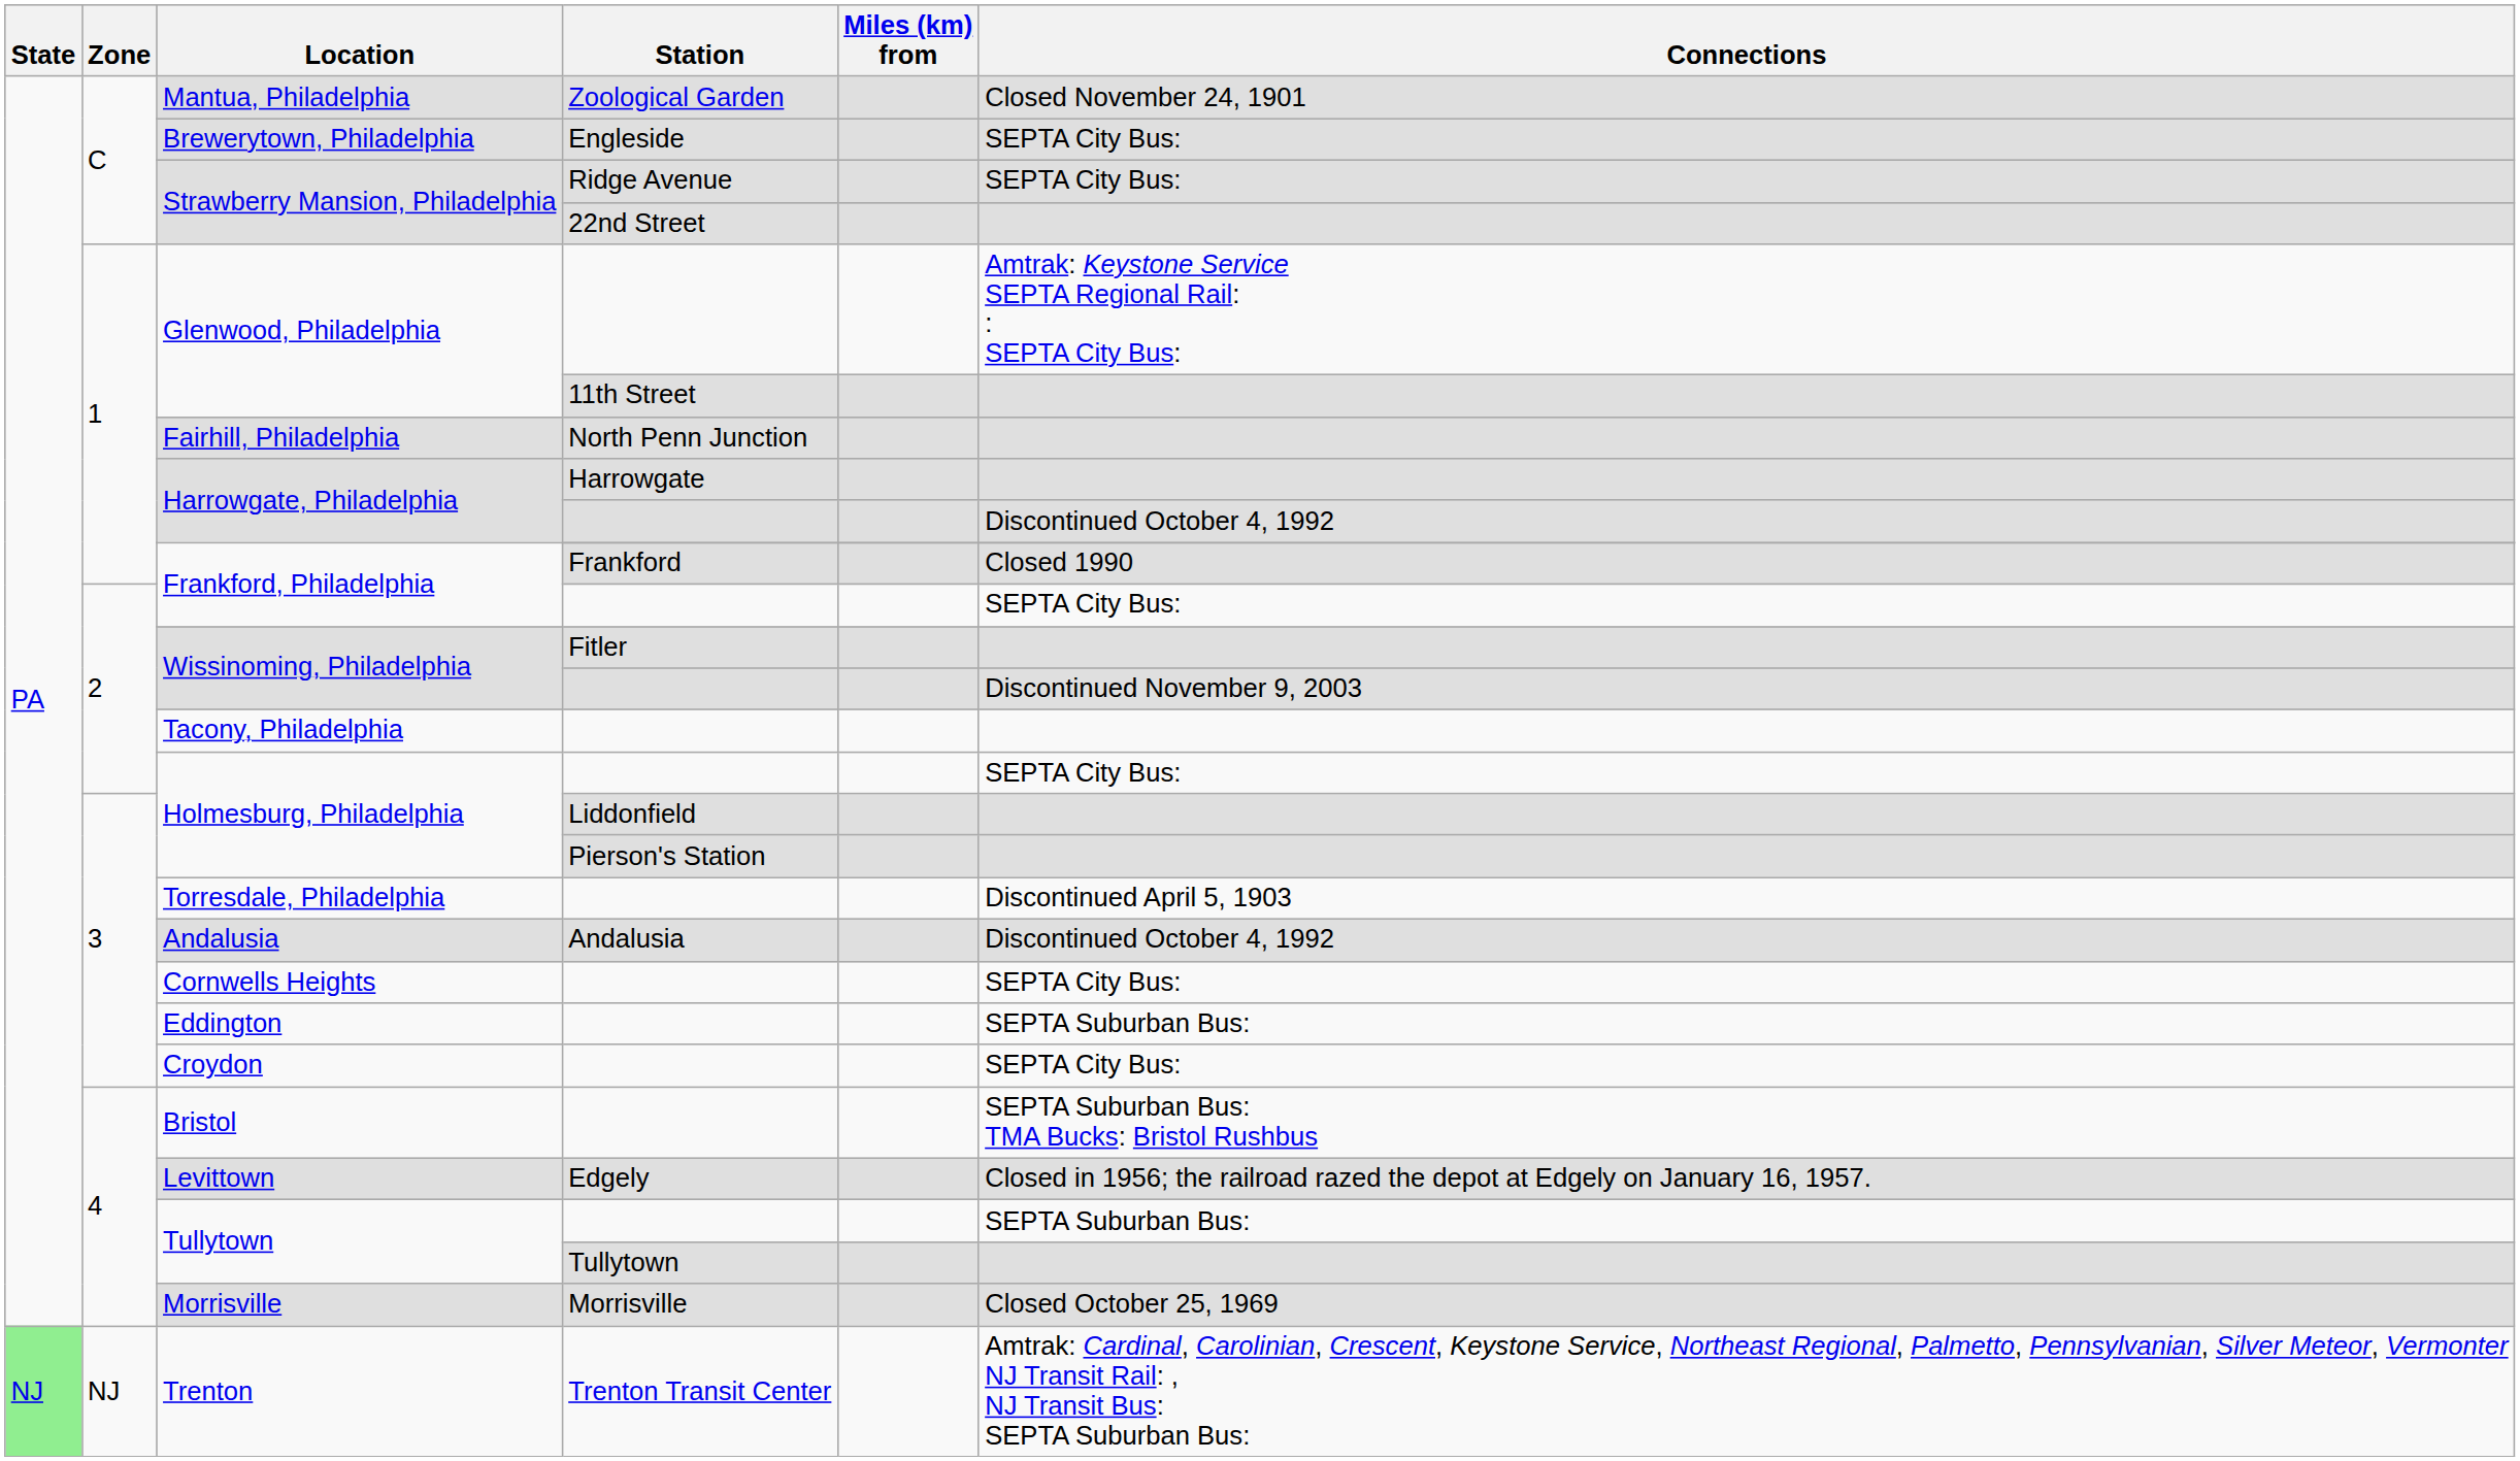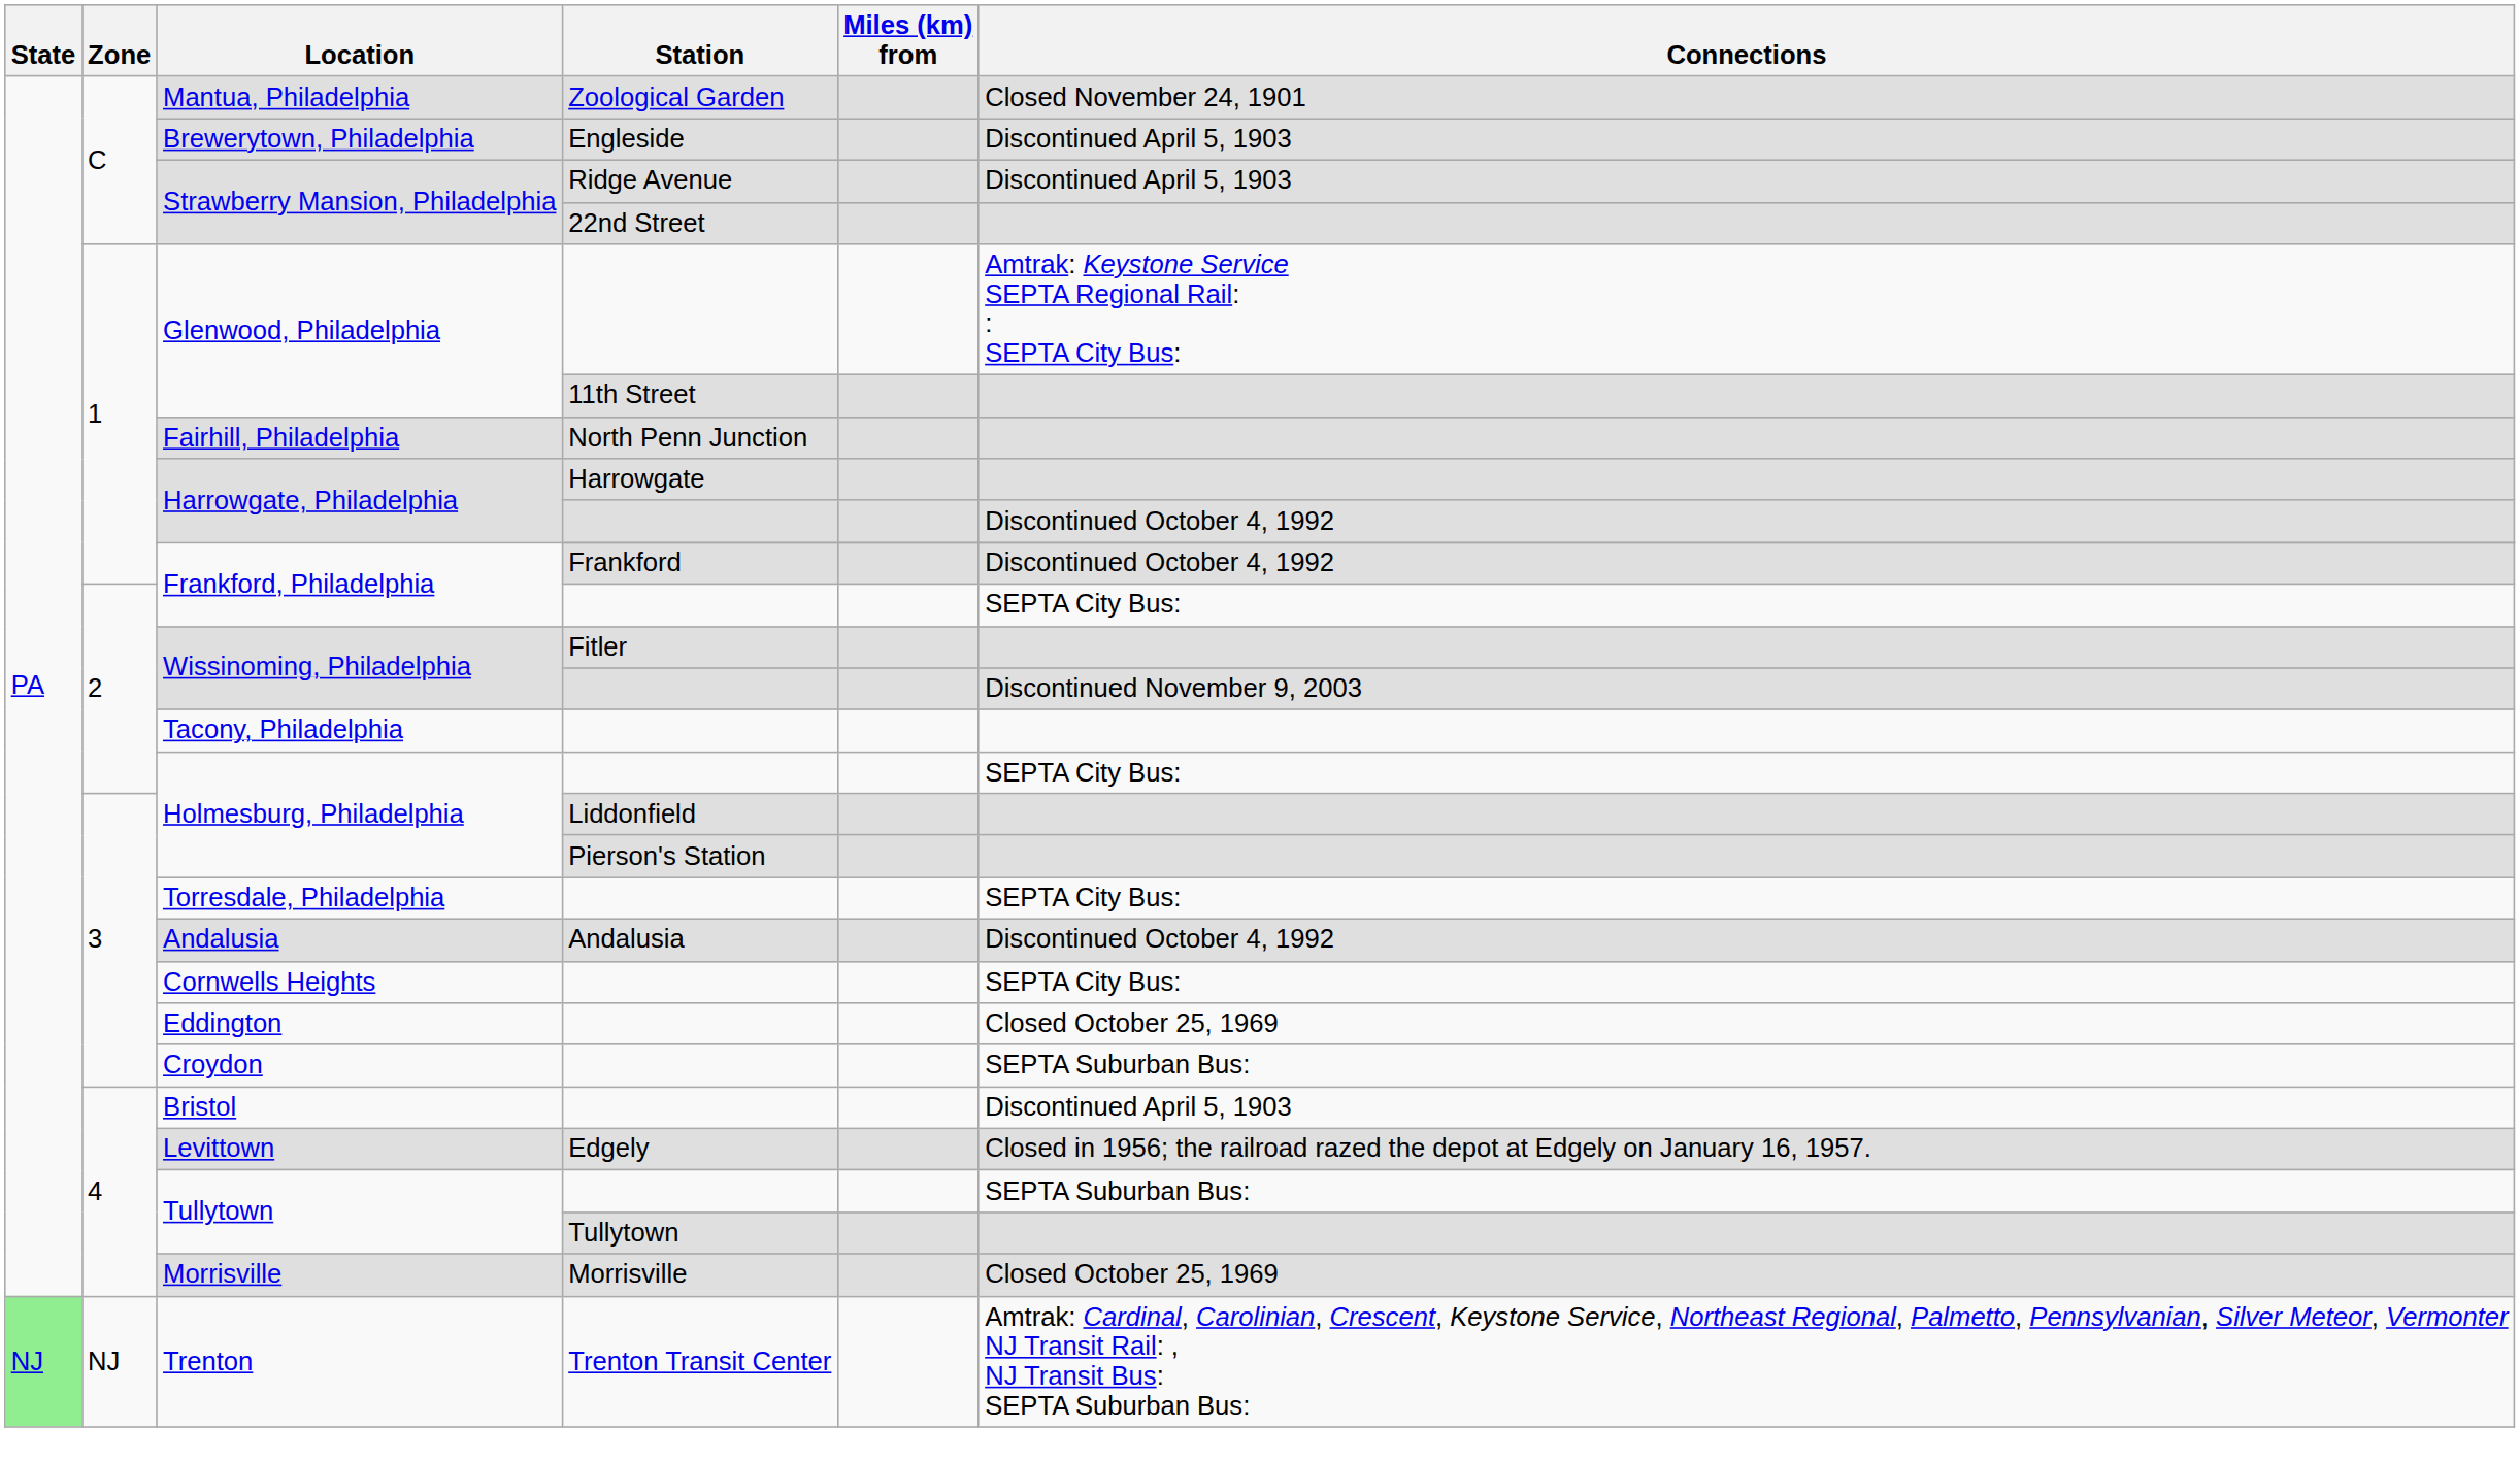 <table class="wikitable">
 <tr style="vertical-align:bottom;"|>
 <th>State</th>
 <th>Zone</th>
 <th>Location</th>
 <th>Station</th>
 <th><a href='#'>Miles (km)</a><br>from<br></th>
 <th>Connections </th>
 </tr>
 <tr>
 <td rowspan=28><a href='#'>PA</a></td>
 <td rowspan=4>C</td>
 <td bgcolor="dfdfdf"><a href='#'>Mantua, Philadelphia</a></td>
 <td bgcolor="dfdfdf"><a href='#'>Zoological Garden</a></td>
 <td bgcolor="dfdfdf"></td>
 <td bgcolor="dfdfdf">Closed November 24, 1901</td>
 </tr>
 <tr bgcolor=dfdfdf>
 <td><a href='#'>Brewerytown, Philadelphia</a></td>
 <td>Engleside</td>
 <td></td>
-<td> SEPTA City Bus: </td>
+<td>Discontinued April 5, 1903</td>
 </tr>
 <tr bgcolor=dfdfdf>
 <td rowspan=2><a href='#'>Strawberry Mansion, Philadelphia</a></td>
 <td>Ridge Avenue</td>
 <td></td>
-<td> SEPTA City Bus: </td>
+<td>Discontinued April 5, 1903</td>
 </tr>
 <tr bgcolor=dfdfdf>
 <td>22nd Street</td>
 <td></td>
 <td></td>
 </tr>
 <tr>
 <td rowspan=7>1</td>
 <td rowspan=2><a href='#'>Glenwood, Philadelphia</a></td>
 <td></td>
 <td></td>
 <td> <a href='#'>Amtrak</a>: <em><a href='#'>Keystone Service</a></em><br> <a href='#'>SEPTA Regional Rail</a>: <br>: <br> <a href='#'>SEPTA City Bus</a>: </td>
 </tr>
 <tr bgcolor=dfdfdf>
 <td>11th Street</td>
 <td></td>
 <td></td>
 </tr>
 <tr bgcolor=dfdfdf>
 <td><a href='#'>Fairhill, Philadelphia</a></td>
 <td>North Penn Junction</td>
 <td></td>
 <td></td>
 </tr>
 <tr bgcolor=dfdfdf>
 <td rowspan=2><a href='#'>Harrowgate, Philadelphia</a></td>
 <td>Harrowgate</td>
 <td></td>
 <td></td>
 </tr>
 <tr bgcolor=dfdfdf>
 <td></td>
 <td></td>
 <td>Discontinued October 4, 1992</td>
 </tr>
 <tr>
 <td rowspan=3><a href='#'>Frankford, Philadelphia</a></td>
 </tr>
 <tr bgcolor=dfdfdf>
 <td>Frankford</td>
 <td></td>
-<td>Closed 1990</td>
+<td>Discontinued October 4, 1992</td>
 </tr>
 <tr>
 <td rowspan=5>2</td>
 <td></td>
 <td></td>
 <td> SEPTA City Bus: </td>
 </tr>
 <tr bgcolor=dfdfdf>
 <td rowspan=2><a href='#'>Wissinoming, Philadelphia</a></td>
 <td>Fitler</td>
 <td></td>
 <td></td>
 </tr>
 <tr bgcolor=dfdfdf>
 <td></td>
 <td></td>
 <td>Discontinued November 9, 2003</td>
 </tr>
 <tr>
 <td><a href='#'>Tacony, Philadelphia</a></td>
 <td></td>
 <td></td>
 <td></td>
 </tr>
 <tr>
 <td rowspan=3><a href='#'>Holmesburg, Philadelphia</a></td>
 <td></td>
 <td></td>
 <td> SEPTA City Bus: </td>
 </tr>
 <tr>
 <td rowspan=7>3</td>
 <td bgcolor="dfdfdf">Liddonfield</td>
 <td bgcolor="dfdfdf"></td>
 <td bgcolor="dfdfdf"></td>
 </tr>
 <tr bgcolor=dfdfdf>
 <td>Pierson's Station</td>
 <td></td>
 <td></td>
 </tr>
 <tr>
 <td><a href='#'>Torresdale, Philadelphia</a></td>
 <td></td>
 <td></td>
-<td>Discontinued April 5, 1903</td>
+<td> SEPTA City Bus: </td>
 </tr>
 <tr bgcolor=dfdfdf>
 <td><a href='#'>Andalusia</a></td>
 <td>Andalusia</td>
 <td></td>
 <td>Discontinued October 4, 1992</td>
 </tr>
 <tr>
 <td><a href='#'>Cornwells Heights</a></td>
 <td> </td>
 <td></td>
 <td> SEPTA City Bus: </td>
 </tr>
 <tr>
 <td><a href='#'>Eddington</a></td>
 <td></td>
 <td></td>
-<td> SEPTA Suburban Bus: </td>
+<td>Closed October 25, 1969</td>
 </tr>
 <tr>
 <td><a href='#'>Croydon</a></td>
 <td> </td>
 <td></td>
-<td> SEPTA City Bus: </td>
+<td> SEPTA Suburban Bus: </td>
 </tr>
 <tr>
 <td rowspan=5>4</td>
 <td><a href='#'>Bristol</a></td>
 <td></td>
 <td></td>
-<td> SEPTA Suburban Bus: <br> <a href='#'>TMA Bucks</a>: <a href='#'>Bristol Rushbus</a></td>
+<td>Discontinued April 5, 1903</td>
 </tr>
 <tr bgcolor=dfdfdf>
 <td><a href='#'>Levittown</a></td>
 <td>Edgely</td>
 <td></td>
 <td>Closed in 1956; the railroad razed the depot at Edgely on January 16, 1957.</td>
 </tr>
 <tr>
 <td rowspan=2><a href='#'>Tullytown</a></td>
 <td> </td>
 <td></td>
 <td> SEPTA Suburban Bus: </td>
 </tr>
 <tr bgcolor=dfdfdf>
 <td>Tullytown</td>
 <td></td>
 <td></td>
 </tr>
 <tr bgcolor=dfdfdf>
 <td><a href='#'>Morrisville</a></td>
 <td>Morrisville</td>
 <td></td>
 <td>Closed October 25, 1969</td>
 </tr>
 <tr>
 <td style="background: lightgreen;"><a href='#'>NJ</a></td>
 <td>NJ</td>
 <td><a href='#'>Trenton</a></td>
 <td><a href='#'>Trenton Transit Center</a> </td>
 <td></td>
 <td> Amtrak: <em><a href='#'>Cardinal</a></em>, <em><a href='#'>Carolinian</a></em>, <em><a href='#'>Crescent</a></em>, <em>Keystone Service</em>, <em><a href='#'>Northeast Regional</a></em>, <em><a href='#'>Palmetto</a></em>, <em><a href='#'>Pennsylvanian</a></em>, <em><a href='#'>Silver Meteor</a></em>, <em><a href='#'>Vermonter</a></em><br> <a href='#'>NJ Transit Rail</a>: , <br> <a href='#'>NJ Transit Bus</a>: <br> SEPTA Suburban Bus: </td>
 </tr>
 </table>
